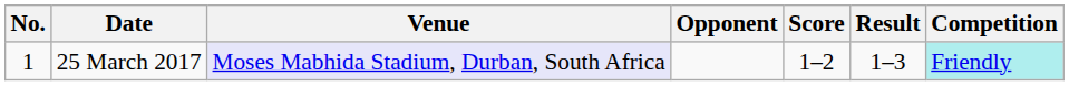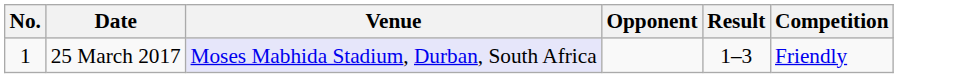 <table class="wikitable sortable">
 <tr>
 <th scope="col">No.</th>
 <th scope="col">Date</th>
 <th scope="col">Venue</th>
 <th scope="col">Opponent</th>
-<th scope="col">Score</th>
 <th scope="col">Result</th>
 <th scope="col">Competition</th>
 </tr>
 <tr>
 <td align=center>1</td>
 <td>25 March 2017</td>
 <td style="background: lavender;"><a href='#'>Moses Mabhida Stadium</a>, <a href='#'>Durban</a>, South Africa</td>
 <td></td>
-<td align=center>1–2</td>
 <td align=center>1–3</td>
-<td style="background: paleturquoise;"><a href='#'>Friendly</a></td>
+<td><a href='#'>Friendly</a></td>
 </tr>
 </table>
